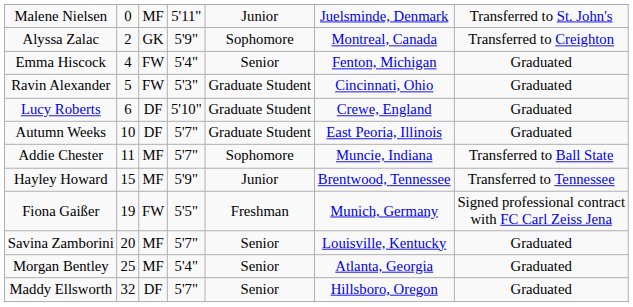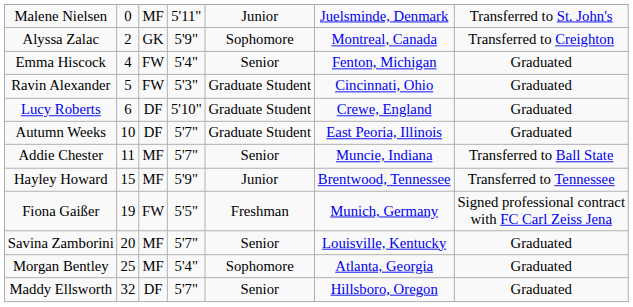 <table class="wikitable sortable" style="text-align:center;" border="1">
 <tr align=center>
 </tr>
 <tr>
 <td>Malene Nielsen</td>
 <td>0</td>
 <td>MF</td>
 <td>5'11"</td>
 <td>Junior</td>
 <td><a href='#'>Juelsminde, Denmark</a></td>
 <td>Transferred to <a href='#'>St. John's</a></td>
 </tr>
 <tr>
 <td>Alyssa Zalac</td>
 <td>2</td>
 <td>GK</td>
 <td>5'9"</td>
 <td> Sophomore</td>
 <td><a href='#'>Montreal, Canada</a></td>
 <td>Transferred to <a href='#'>Creighton</a></td>
 </tr>
 <tr>
 <td>Emma Hiscock</td>
 <td>4</td>
 <td>FW</td>
 <td>5'4"</td>
 <td>Senior</td>
 <td><a href='#'>Fenton, Michigan</a></td>
 <td>Graduated</td>
 </tr>
 <tr>
 <td>Ravin Alexander</td>
 <td>5</td>
 <td>FW</td>
 <td>5'3"</td>
 <td>Graduate Student</td>
 <td><a href='#'>Cincinnati, Ohio</a></td>
 <td>Graduated</td>
 </tr>
 <tr>
 <td><a href='#'>Lucy Roberts</a></td>
 <td>6</td>
 <td>DF</td>
 <td>5'10"</td>
 <td>Graduate Student</td>
 <td><a href='#'>Crewe, England</a></td>
 <td>Graduated</td>
 </tr>
 <tr>
 <td>Autumn Weeks</td>
 <td>10</td>
 <td>DF</td>
 <td>5'7"</td>
 <td>Graduate Student</td>
 <td><a href='#'>East Peoria, Illinois</a></td>
 <td>Graduated</td>
 </tr>
 <tr>
 <td>Addie Chester</td>
 <td>11</td>
 <td>MF</td>
 <td>5'7"</td>
-<td>Sophomore</td>
+<td>Senior</td>
 <td><a href='#'>Muncie, Indiana</a></td>
 <td>Transferred to <a href='#'>Ball State</a></td>
 </tr>
 <tr>
 <td>Hayley Howard</td>
 <td>15</td>
 <td>MF</td>
 <td>5'9"</td>
 <td>Junior</td>
 <td><a href='#'>Brentwood, Tennessee</a></td>
 <td>Transferred to <a href='#'>Tennessee</a></td>
 </tr>
 <tr>
 <td>Fiona Gaißer</td>
 <td>19</td>
 <td>FW</td>
 <td>5'5"</td>
 <td>Freshman</td>
 <td><a href='#'>Munich, Germany</a></td>
 <td>Signed professional contract<br>with <a href='#'>FC Carl Zeiss Jena</a></td>
 </tr>
 <tr>
 <td>Savina Zamborini</td>
 <td>20</td>
 <td>MF</td>
 <td>5'7"</td>
 <td>Senior</td>
 <td><a href='#'>Louisville, Kentucky</a></td>
 <td>Graduated</td>
 </tr>
 <tr>
 <td>Morgan Bentley</td>
 <td>25</td>
 <td>MF</td>
 <td>5'4"</td>
-<td>Senior</td>
+<td>Sophomore</td>
 <td><a href='#'>Atlanta, Georgia</a></td>
 <td>Graduated</td>
 </tr>
 <tr>
 <td>Maddy Ellsworth</td>
 <td>32</td>
 <td>DF</td>
 <td>5'7"</td>
 <td>Senior</td>
 <td><a href='#'>Hillsboro, Oregon</a></td>
 <td>Graduated</td>
 </tr>
 </table>
